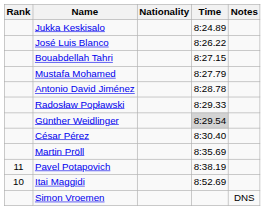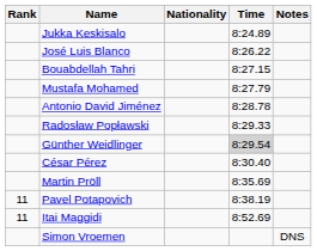 <table class="wikitable sortable" style="text-align:center">
 <tr>
 <th>Rank</th>
 <th>Name</th>
 <th>Nationality</th>
 <th>Time</th>
 <th>Notes</th>
 </tr>
 <tr>
 <td></td>
 <td align=left><a href='#'>Jukka Keskisalo</a></td>
 <td align=left></td>
 <td>8:24.89</td>
 <td></td>
 </tr>
 <tr>
 <td></td>
 <td align=left><a href='#'>José Luis Blanco</a></td>
 <td align=left></td>
 <td>8:26.22</td>
 <td></td>
 </tr>
 <tr>
 <td></td>
 <td align=left><a href='#'>Bouabdellah Tahri</a></td>
 <td align=left></td>
 <td>8:27.15</td>
 <td></td>
 </tr>
 <tr>
 <td></td>
 <td align=left><a href='#'>Mustafa Mohamed</a></td>
 <td align=left></td>
 <td>8:27.79</td>
 <td></td>
 </tr>
 <tr>
 <td></td>
 <td align=left><a href='#'>Antonio David Jiménez</a></td>
 <td align=left></td>
 <td>8:28.78</td>
 <td></td>
 </tr>
 <tr>
 <td></td>
 <td align=left><a href='#'>Radosław Popławski</a></td>
 <td align=left></td>
 <td>8:29.33</td>
 <td></td>
 </tr>
 <tr>
 <td></td>
 <td align=left><a href='#'>Günther Weidlinger</a></td>
 <td align=left></td>
 <td style="background: lightgrey;">8:29.54</td>
 <td></td>
 </tr>
 <tr>
 <td></td>
 <td align=left><a href='#'>César Pérez</a></td>
 <td align=left></td>
 <td>8:30.40</td>
 <td></td>
 </tr>
 <tr>
 <td></td>
 <td align=left><a href='#'>Martin Pröll</a></td>
 <td align=left></td>
 <td>8:35.69</td>
 <td></td>
 </tr>
 <tr>
 <td>11</td>
 <td align=left><a href='#'>Pavel Potapovich</a></td>
 <td align=left></td>
 <td>8:38.19</td>
 <td></td>
 </tr>
 <tr>
-<td>10</td>
+<td>11</td>
 <td align=left><a href='#'>Itai Maggidi</a></td>
 <td align=left></td>
 <td>8:52.69</td>
 <td></td>
 </tr>
 <tr>
 <td></td>
 <td align=left><a href='#'>Simon Vroemen</a></td>
 <td align=left></td>
 <td></td>
 <td>DNS</td>
 </tr>
 </table>
